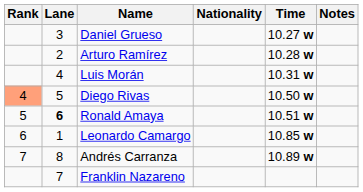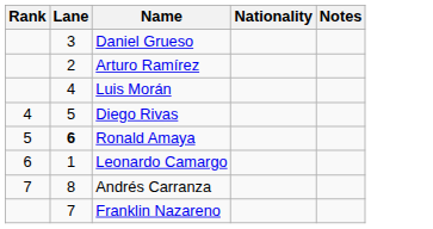 <table class="wikitable sortable" style="text-align:center">
 <tr>
 <th>Rank</th>
 <th>Lane</th>
 <th>Name</th>
 <th>Nationality</th>
-<th>Time</th>
 <th>Notes</th>
 </tr>
 <tr>
 <td></td>
 <td>3</td>
 <td align=left><a href='#'>Daniel Grueso</a></td>
 <td align=left></td>
-<td>10.27 <strong>w</strong></td>
 <td></td>
 </tr>
 <tr>
 <td></td>
 <td>2</td>
 <td align=left><a href='#'>Arturo Ramírez</a></td>
 <td align=left></td>
-<td>10.28 <strong>w</strong></td>
 <td></td>
 </tr>
 <tr>
 <td></td>
 <td>4</td>
 <td align=left><a href='#'>Luis Morán</a></td>
 <td align=left></td>
-<td>10.31 <strong>w</strong></td>
 <td></td>
 </tr>
 <tr>
-<td style="background: lightsalmon;">4</td>
+<td>4</td>
 <td>5</td>
 <td align=left><a href='#'>Diego Rivas</a></td>
 <td align=left></td>
-<td>10.50 <strong>w</strong></td>
 <td></td>
 </tr>
 <tr>
 <td>5</td>
 <td><strong>6</strong></td>
 <td align=left><a href='#'>Ronald Amaya</a></td>
 <td align=left></td>
-<td>10.51 <strong>w</strong></td>
 <td></td>
 </tr>
 <tr>
 <td>6</td>
 <td>1</td>
 <td align=left><a href='#'>Leonardo Camargo</a></td>
 <td align=left></td>
-<td>10.85 <strong>w</strong></td>
 <td></td>
 </tr>
 <tr>
 <td>7</td>
 <td>8</td>
 <td align=left>Andrés Carranza</td>
 <td align=left></td>
-<td>10.89 <strong>w</strong></td>
 <td></td>
 </tr>
 <tr>
 <td></td>
 <td>7</td>
 <td align=left><a href='#'>Franklin Nazareno</a></td>
 <td align=left></td>
 <td></td>
-<td></td>
 </tr>
 </table>
